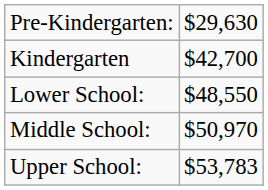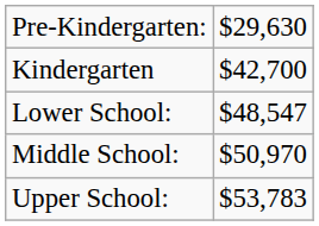 <table class="wikitable">
 <tr>
 <td>Pre-Kindergarten:</td>
 <td>$29,630</td>
 </tr>
 <tr>
 <td>Kindergarten</td>
 <td>$42,700</td>
 </tr>
 <tr>
 <td>Lower School:</td>
-<td>$48,550</td>
+<td>$48,547</td>
 </tr>
 <tr>
 <td>Middle School:</td>
 <td>$50,970</td>
 </tr>
 <tr>
 <td>Upper School:</td>
 <td>$53,783</td>
 </tr>
 </table>
